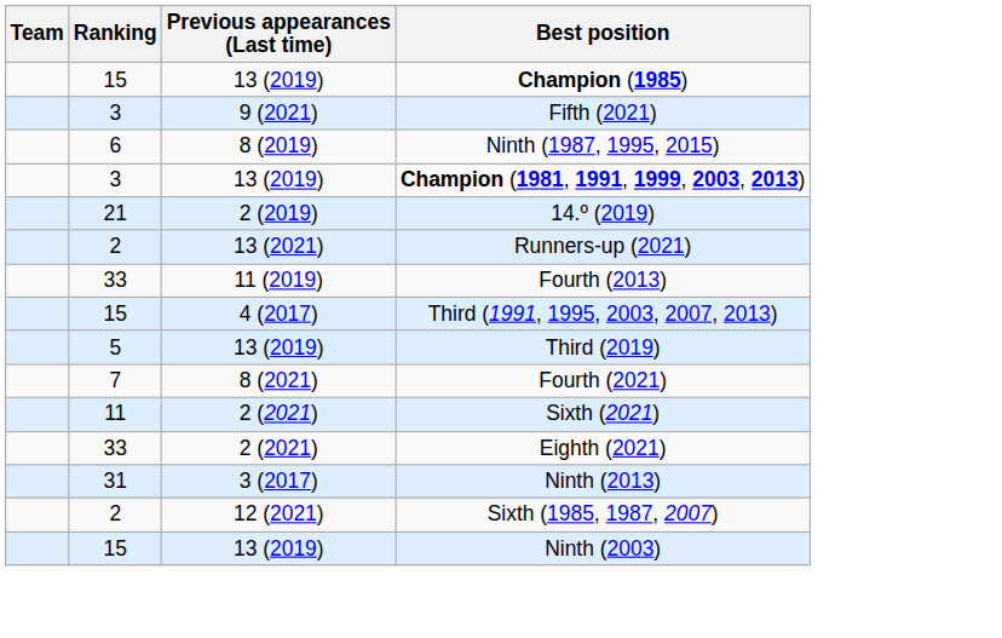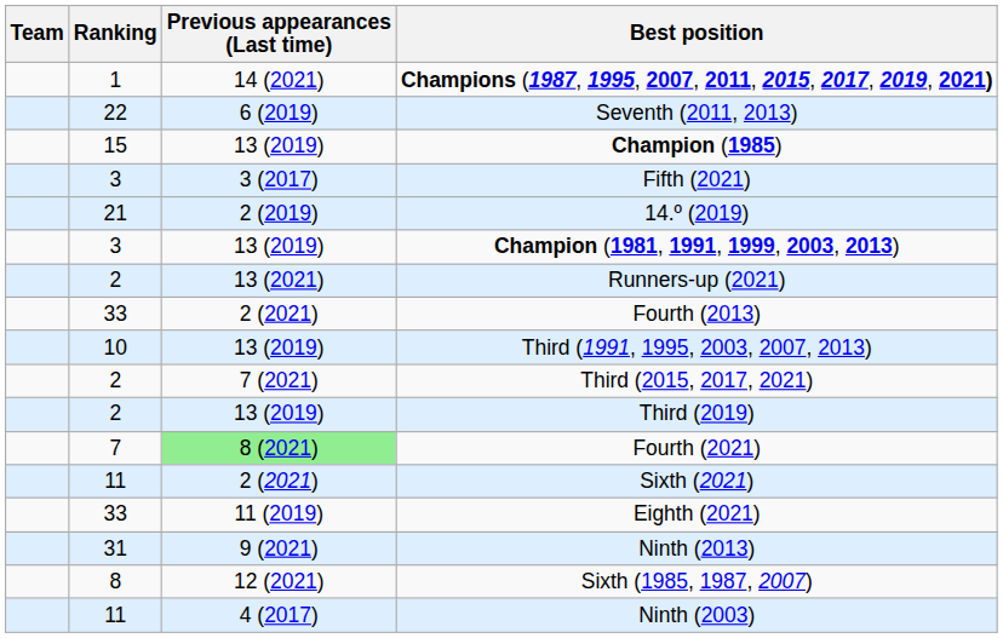 <table class="wikitable sortable">
 <tr>
 <th>Team</th>
 <th>Ranking</th>
 <th>Previous appearances<br>(Last time)</th>
 <th>Best position</th>
+</tr>
+<tr align=center>
+<td></td>
+<td>1</td>
+<td>14 (<a href='#'>2021</a>)</td>
+<td><strong>Champions</strong> (<strong><em><a href='#'>1987</a></em></strong>, <strong><em><a href='#'>1995</a></em></strong>, <strong><a href='#'>2007</a></strong>, <strong><a href='#'>2011</a></strong>, <strong><em><a href='#'>2015</a></em></strong>, <strong><em><a href='#'>2017</a></em></strong>, <strong><em><a href='#'>2019</a></em></strong>, <strong><a href='#'>2021</a>)</strong></td>
+</tr>
+<tr align=center align=center bgcolor=DDEEFF>
+<td></td>
+<td>22</td>
+<td>6 (<a href='#'>2019</a>)</td>
+<td>Seventh (<a href='#'>2011</a>, <a href='#'>2013</a>)</td>
 </tr>
 <tr align=center>
 <td></td>
 <td>15</td>
 <td>13 (<a href='#'>2019</a>)</td>
 <td><strong>Champion</strong> (<strong><a href='#'>1985</a></strong>)</td>
 </tr>
 <tr align=center align=center bgcolor=DDEEFF>
 <td></td>
 <td>3</td>
-<td>9 (<a href='#'>2021</a>)</td>
+<td>3 (<a href='#'>2017</a>)</td>
 <td>Fifth (<a href='#'>2021</a>)</td>
 </tr>
-<tr align=center>
+<tr align=center align=center bgcolor=DDEEFF>
 <td></td>
-<td>6</td>
-<td>8 (<a href='#'>2019</a>)</td>
-<td>Ninth (<a href='#'>1987</a>, <a href='#'>1995</a>, <a href='#'>2015</a>)</td>
+<td>21</td>
+<td>2 (<a href='#'>2019</a>)</td>
+<td>14.º (<a href='#'>2019</a>)</td>
 </tr>
 <tr align=center>
 <td></td>
 <td>3</td>
 <td>13 (<a href='#'>2019</a>)</td>
 <td><strong>Champion</strong> (<strong><a href='#'>1981</a></strong>, <strong><a href='#'>1991</a></strong>, <strong><a href='#'>1999</a></strong>, <strong><a href='#'>2003</a></strong>, <strong><a href='#'>2013</a></strong>)</td>
-</tr>
-<tr align=center align=center bgcolor=DDEEFF>
-<td></td>
-<td>21</td>
-<td>2 (<a href='#'>2019</a>)</td>
-<td>14.º (<a href='#'>2019</a>)</td>
 </tr>
 <tr align=center align=center bgcolor=DDEEFF>
 <td></td>
 <td>2</td>
 <td>13 (<a href='#'>2021</a>)</td>
 <td>Runners-up (<a href='#'>2021</a>)</td>
 </tr>
 <tr align=center>
 <td></td>
 <td>33</td>
-<td>11 (<a href='#'>2019</a>)</td>
+<td>2 (<a href='#'>2021</a>)</td>
 <td>Fourth (<a href='#'>2013</a>)</td>
 </tr>
 <tr align=center align=center bgcolor=DDEEFF>
 <td></td>
-<td>15</td>
-<td>4 (<a href='#'>2017</a>)</td>
+<td>10</td>
+<td>13 (<a href='#'>2019</a>)</td>
 <td>Third (<em><a href='#'>1991</a></em>, <a href='#'>1995</a>, <a href='#'>2003</a>, <a href='#'>2007</a>, <a href='#'>2013</a>)</td>
+</tr>
+<tr align=center>
+<td></td>
+<td>2</td>
+<td>7 (<a href='#'>2021</a>)</td>
+<td>Third (<a href='#'>2015</a>, <a href='#'>2017</a>, <a href='#'>2021</a>)</td>
 </tr>
 <tr align=center align=center bgcolor=DDEEFF>
 <td></td>
-<td>5</td>
+<td>2</td>
 <td>13 (<a href='#'>2019</a>)</td>
 <td>Third (<a href='#'>2019</a>)</td>
 </tr>
 <tr align=center>
 <td></td>
 <td>7</td>
-<td>8 (<a href='#'>2021</a>)</td>
+<td style="background: lightgreen;">8 (<a href='#'>2021</a>)</td>
 <td>Fourth (<a href='#'>2021</a>)</td>
 </tr>
 <tr align=center align=center bgcolor=DDEEFF>
 <td></td>
 <td>11</td>
 <td>2 (<em><a href='#'>2021</a></em>)</td>
 <td>Sixth (<em><a href='#'>2021</a></em>)</td>
 </tr>
 <tr align=center>
 <td></td>
 <td>33</td>
-<td>2 (<a href='#'>2021</a>)</td>
+<td>11 (<a href='#'>2019</a>)</td>
 <td>Eighth (<a href='#'>2021</a>)</td>
 </tr>
 <tr align=center align=center bgcolor=DDEEFF>
 <td></td>
 <td>31</td>
-<td>3 (<a href='#'>2017</a>)</td>
+<td>9 (<a href='#'>2021</a>)</td>
 <td>Ninth (<a href='#'>2013</a>)</td>
 </tr>
 <tr align=center>
 <td></td>
-<td>2</td>
+<td>8</td>
 <td>12 (<a href='#'>2021</a>)</td>
 <td>Sixth (<a href='#'>1985</a>, <a href='#'>1987</a>, <em><a href='#'>2007</a></em>)</td>
 </tr>
 <tr align=center align=center bgcolor=DDEEFF>
 <td></td>
-<td>15</td>
-<td>13 (<a href='#'>2019</a>)</td>
+<td>11</td>
+<td>4 (<a href='#'>2017</a>)</td>
 <td>Ninth (<a href='#'>2003</a>)</td>
 </tr>
 </table>
